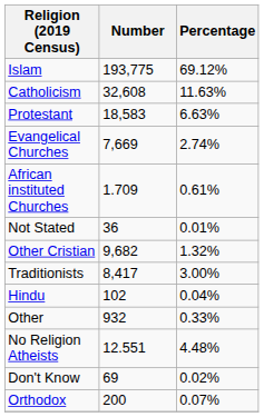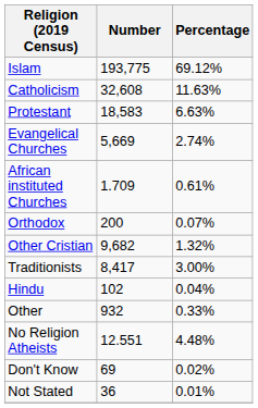 <table class="wikitable">
 <tr>
 <th style="width:100px;">Religion (2019 Census)</th>
 <th style="width:80px;">Number</th>
 <th>Percentage</th>
 </tr>
 <tr>
 <td><a href='#'>Islam</a></td>
 <td>193,775</td>
 <td>69.12%</td>
 </tr>
 <tr>
 <td><a href='#'>Catholicism</a></td>
 <td>32,608</td>
 <td>11.63%</td>
 </tr>
 <tr>
 <td><a href='#'>Protestant</a></td>
 <td>18,583</td>
 <td>6.63%</td>
 </tr>
 <tr>
 <td><a href='#'>Evangelical Churches</a></td>
-<td>7,669</td>
+<td>5,669</td>
 <td>2.74%</td>
 </tr>
 <tr>
 <td><a href='#'>African instituted Churches</a></td>
 <td>1.709</td>
 <td>0.61%</td>
 </tr>
 <tr>
-<td>Not Stated</td>
-<td>36</td>
-<td>0.01%</td>
+<td><a href='#'>Orthodox</a></td>
+<td>200</td>
+<td>0.07%</td>
 </tr>
 <tr>
 <td><a href='#'>Other Cristian</a></td>
 <td>9,682</td>
 <td>1.32%</td>
 </tr>
 <tr>
 <td>Traditionists</td>
 <td>8,417</td>
 <td>3.00%</td>
 </tr>
 <tr>
 <td><a href='#'>Hindu</a></td>
 <td>102</td>
 <td>0.04%</td>
 </tr>
 <tr>
 <td>Other</td>
 <td>932</td>
 <td>0.33%</td>
 </tr>
 <tr>
 <td>No Religion  <a href='#'>Atheists</a></td>
 <td>12.551</td>
 <td>4.48%</td>
 </tr>
 <tr>
 <td>Don't Know</td>
 <td>69</td>
 <td>0.02%</td>
 </tr>
 <tr>
-<td><a href='#'>Orthodox</a></td>
-<td>200</td>
-<td>0.07%</td>
+<td>Not Stated</td>
+<td>36</td>
+<td>0.01%</td>
 </tr>
 <tr>
 </tr>
 </table>
